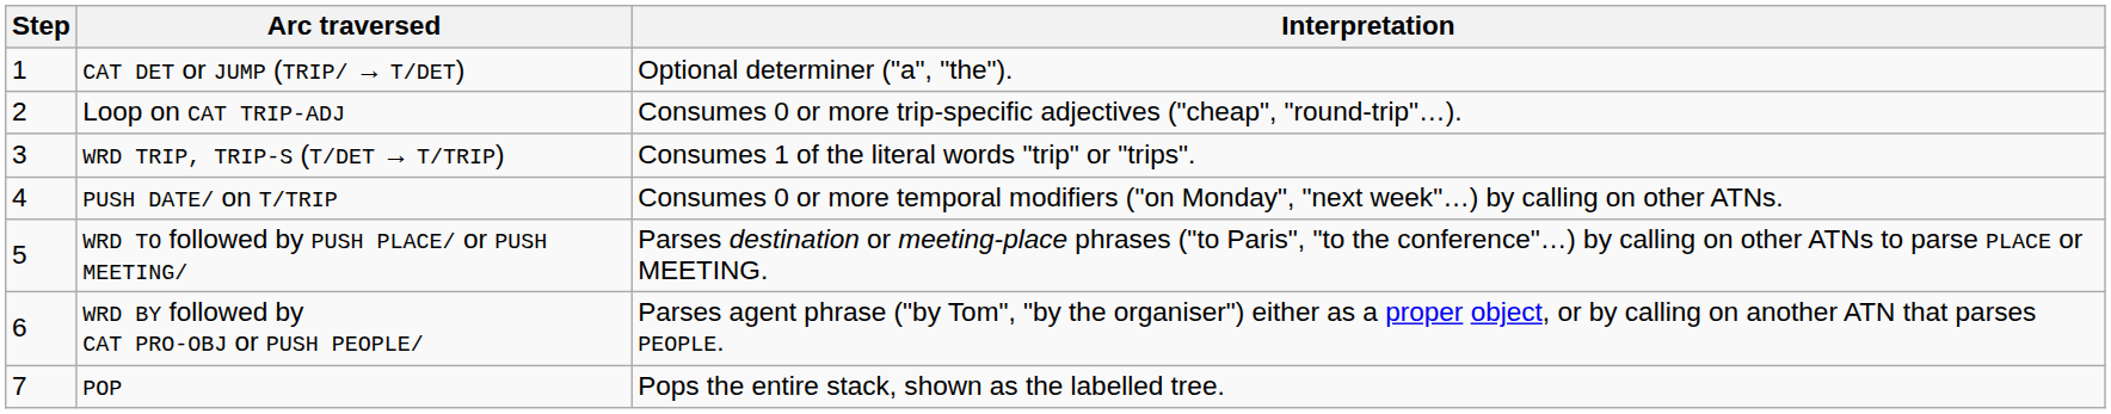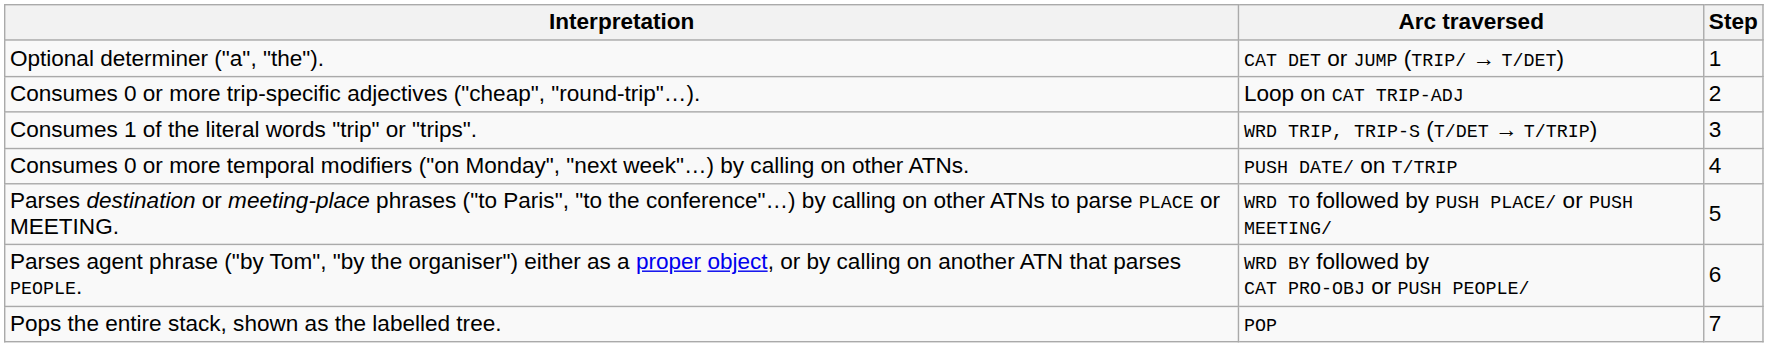 <table class="wikitable">
 <tr>
+<th>Interpretation</th>
+<th>Arc traversed</th>
 <th>Step</th>
-<th>Arc traversed</th>
-<th>Interpretation</th>
 </tr>
 <tr>
+<td>Optional determiner ("a", "the").</td>
+<td><code>CAT DET</code> or <code>JUMP</code> (<code>TRIP/</code> → <code>T/DET</code>)</td>
 <td>1</td>
-<td><code>CAT DET</code> or <code>JUMP</code> (<code>TRIP/</code> → <code>T/DET</code>)</td>
-<td>Optional determiner ("a", "the").</td>
 </tr>
 <tr>
+<td>Consumes 0 or more trip-specific adjectives ("cheap", "round-trip"…).</td>
+<td>Loop on <code>CAT TRIP-ADJ</code></td>
 <td>2</td>
-<td>Loop on <code>CAT TRIP-ADJ</code></td>
-<td>Consumes 0 or more trip-specific adjectives ("cheap", "round-trip"…).</td>
 </tr>
 <tr>
+<td>Consumes 1 of the literal words "trip" or "trips".</td>
+<td><code>WRD TRIP, TRIP-S</code> (<code>T/DET</code> → <code>T/TRIP</code>)</td>
 <td>3</td>
-<td><code>WRD TRIP, TRIP-S</code> (<code>T/DET</code> → <code>T/TRIP</code>)</td>
-<td>Consumes 1 of the literal words "trip" or "trips".</td>
 </tr>
 <tr>
+<td>Consumes 0 or more temporal modifiers ("on Monday", "next week"…) by calling on other ATNs.</td>
+<td><code>PUSH DATE/</code> on <code>T/TRIP</code></td>
 <td>4</td>
-<td><code>PUSH DATE/</code> on <code>T/TRIP</code></td>
-<td>Consumes 0 or more temporal modifiers ("on Monday", "next week"…) by calling on other ATNs.</td>
 </tr>
 <tr>
+<td>Parses <em>destination</em> or <em>meeting-place</em> phrases ("to Paris", "to the conference"…) by calling on other ATNs to parse <code>PLACE</code> or MEETING.</td>
+<td><code>WRD TO</code> followed by <code>PUSH PLACE/</code> or <code>PUSH MEETING/</code></td>
 <td>5</td>
-<td><code>WRD TO</code> followed by <code>PUSH PLACE/</code> or <code>PUSH MEETING/</code></td>
-<td>Parses <em>destination</em> or <em>meeting-place</em> phrases ("to Paris", "to the conference"…) by calling on other ATNs to parse <code>PLACE</code> or MEETING.</td>
 </tr>
 <tr>
+<td>Parses agent phrase ("by Tom", "by the organiser") either as a <a href='#'>proper</a> <a href='#'>object</a>, or by calling on another ATN that parses <code>PEOPLE</code>.</td>
+<td><code>WRD BY</code> followed by<br>  <code>CAT PRO-OBJ</code> or <code>PUSH PEOPLE/</code></td>
 <td>6</td>
-<td><code>WRD BY</code> followed by<br>  <code>CAT PRO-OBJ</code> or <code>PUSH PEOPLE/</code></td>
-<td>Parses agent phrase ("by Tom", "by the organiser") either as a <a href='#'>proper</a> <a href='#'>object</a>, or by calling on another ATN that parses <code>PEOPLE</code>.</td>
 </tr>
 <tr>
+<td>Pops the entire stack, shown as the labelled tree.</td>
+<td><code>POP</code></td>
 <td>7</td>
-<td><code>POP</code></td>
-<td>Pops the entire stack, shown as the labelled tree.</td>
 </tr>
 </table>
